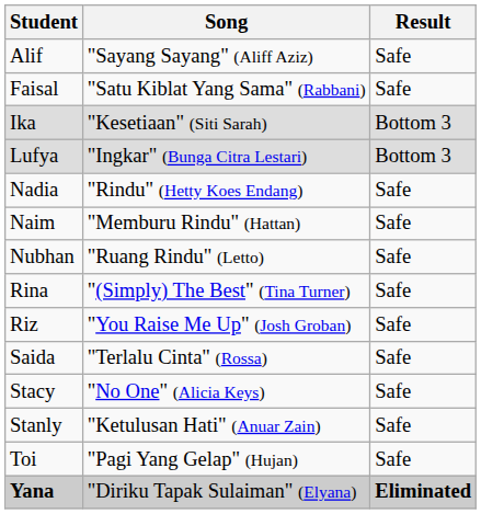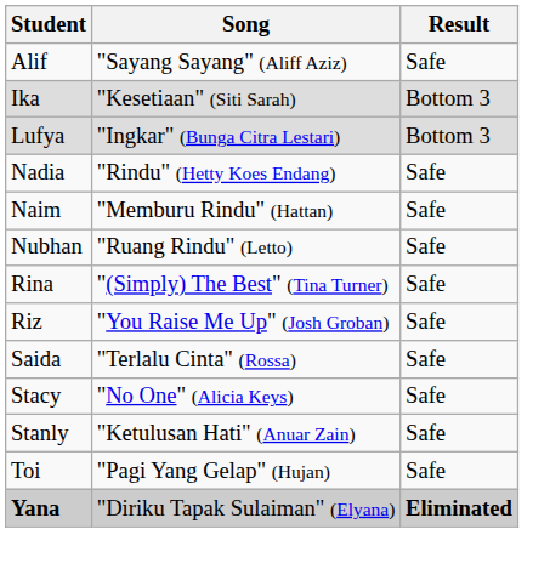 <table class="wikitable" style="font-size:90%;">
 <tr>
 <th>Student</th>
 <th>Song</th>
 <th>Result</th>
 </tr>
 <tr>
 <td>Alif</td>
 <td>"Sayang Sayang" <small>(Aliff Aziz)</small></td>
-<td>Safe</td>
-</tr>
-<tr>
-<td>Faisal</td>
-<td>"Satu Kiblat Yang Sama" <small>(<a href='#'>Rabbani</a>)</small></td>
 <td>Safe</td>
 </tr>
 <tr bgcolor="#DDDDDD">
 <td>Ika</td>
 <td>"Kesetiaan" <small>(Siti Sarah)</small></td>
 <td>Bottom 3</td>
 </tr>
 <tr bgcolor="#DDDDDD">
 <td>Lufya</td>
 <td>"Ingkar" <small>(<a href='#'>Bunga Citra Lestari</a>)</small></td>
 <td>Bottom 3</td>
 </tr>
 <tr>
 <td>Nadia</td>
 <td>"Rindu" <small>(<a href='#'>Hetty Koes Endang</a>)</small></td>
 <td>Safe</td>
 </tr>
 <tr>
 <td>Naim</td>
 <td>"Memburu Rindu" <small>(Hattan)</small></td>
 <td>Safe</td>
 </tr>
 <tr>
 <td>Nubhan</td>
 <td>"Ruang Rindu" <small>(Letto)</small></td>
 <td>Safe</td>
 </tr>
 <tr>
 <td>Rina</td>
 <td>"<a href='#'>(Simply) The Best</a>" <small>(<a href='#'>Tina Turner</a>)</small></td>
 <td>Safe</td>
 </tr>
 <tr>
 <td>Riz</td>
 <td>"<a href='#'>You Raise Me Up</a>" <small>(<a href='#'>Josh Groban</a>)</small></td>
 <td>Safe</td>
 </tr>
 <tr>
 <td>Saida</td>
 <td>"Terlalu Cinta" <small>(<a href='#'>Rossa</a>)</small></td>
 <td>Safe</td>
 </tr>
 <tr>
 <td>Stacy</td>
 <td>"<a href='#'>No One</a>" <small>(<a href='#'>Alicia Keys</a>)</small></td>
 <td>Safe</td>
 </tr>
 <tr>
 <td>Stanly</td>
 <td>"Ketulusan Hati" <small>(<a href='#'>Anuar Zain</a>)</small></td>
 <td>Safe</td>
 </tr>
 <tr>
 <td>Toi</td>
 <td>"Pagi Yang Gelap" <small>(Hujan)</small></td>
 <td>Safe</td>
 </tr>
 <tr bgcolor="#CCCCCC">
 <td><strong>Yana</strong></td>
 <td>"Diriku Tapak Sulaiman" <small>(<a href='#'>Elyana</a>)</small></td>
 <td><strong>Eliminated</strong></td>
 </tr>
 </table>
